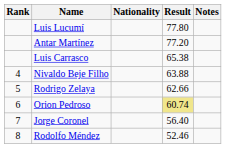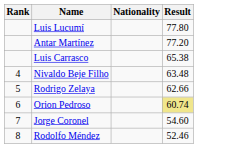 <table class="wikitable sortable" style="text-align:center">
 <tr>
 <th>Rank</th>
 <th>Name</th>
 <th>Nationality</th>
 <th>Result</th>
-<th>Notes</th>
 </tr>
 <tr>
 <td></td>
 <td align=left><a href='#'>Luis Lucumí</a></td>
 <td align=left></td>
 <td>77.80</td>
-<td></td>
 </tr>
 <tr>
 <td></td>
 <td align=left><a href='#'>Antar Martínez</a></td>
 <td align=left></td>
 <td>77.20</td>
-<td></td>
 </tr>
 <tr>
 <td></td>
 <td align=left><a href='#'>Luis Carrasco</a></td>
 <td align=left></td>
 <td>65.38</td>
-<td></td>
 </tr>
 <tr>
 <td>4</td>
 <td align=left><a href='#'>Nivaldo Beje Filho</a></td>
 <td align=left></td>
-<td>63.88</td>
-<td></td>
+<td>63.48</td>
 </tr>
 <tr>
 <td>5</td>
 <td align=left><a href='#'>Rodrigo Zelaya</a></td>
 <td align=left></td>
 <td>62.66</td>
-<td></td>
 </tr>
 <tr>
 <td>6</td>
 <td align=left><a href='#'>Orion Pedroso</a></td>
 <td align=left></td>
 <td style="background: khaki;">60.74</td>
-<td></td>
 </tr>
 <tr>
 <td>7</td>
 <td align=left><a href='#'>Jorge Coronel</a></td>
 <td align=left></td>
-<td>56.40</td>
-<td></td>
+<td>54.60</td>
 </tr>
 <tr>
 <td>8</td>
 <td align=left><a href='#'>Rodolfo Méndez</a></td>
 <td align=left></td>
 <td>52.46</td>
-<td></td>
 </tr>
 </table>
